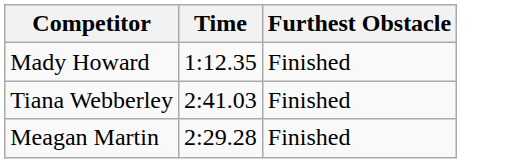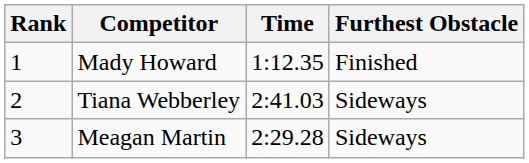 <table class="wikitable sortable mw-collapsible">
 <tr>
+<th>Rank</th>
 <th>Competitor</th>
 <th>Time</th>
 <th>Furthest Obstacle</th>
 </tr>
 <tr>
+<td>1</td>
 <td>Mady Howard</td>
 <td>1:12.35</td>
 <td>Finished</td>
 </tr>
 <tr>
+<td>2</td>
 <td>Tiana Webberley</td>
 <td>2:41.03</td>
-<td>Finished</td>
+<td>Sideways</td>
 </tr>
 <tr>
+<td>3</td>
 <td>Meagan Martin</td>
 <td>2:29.28</td>
-<td>Finished</td>
+<td>Sideways</td>
 </tr>
 </table>
